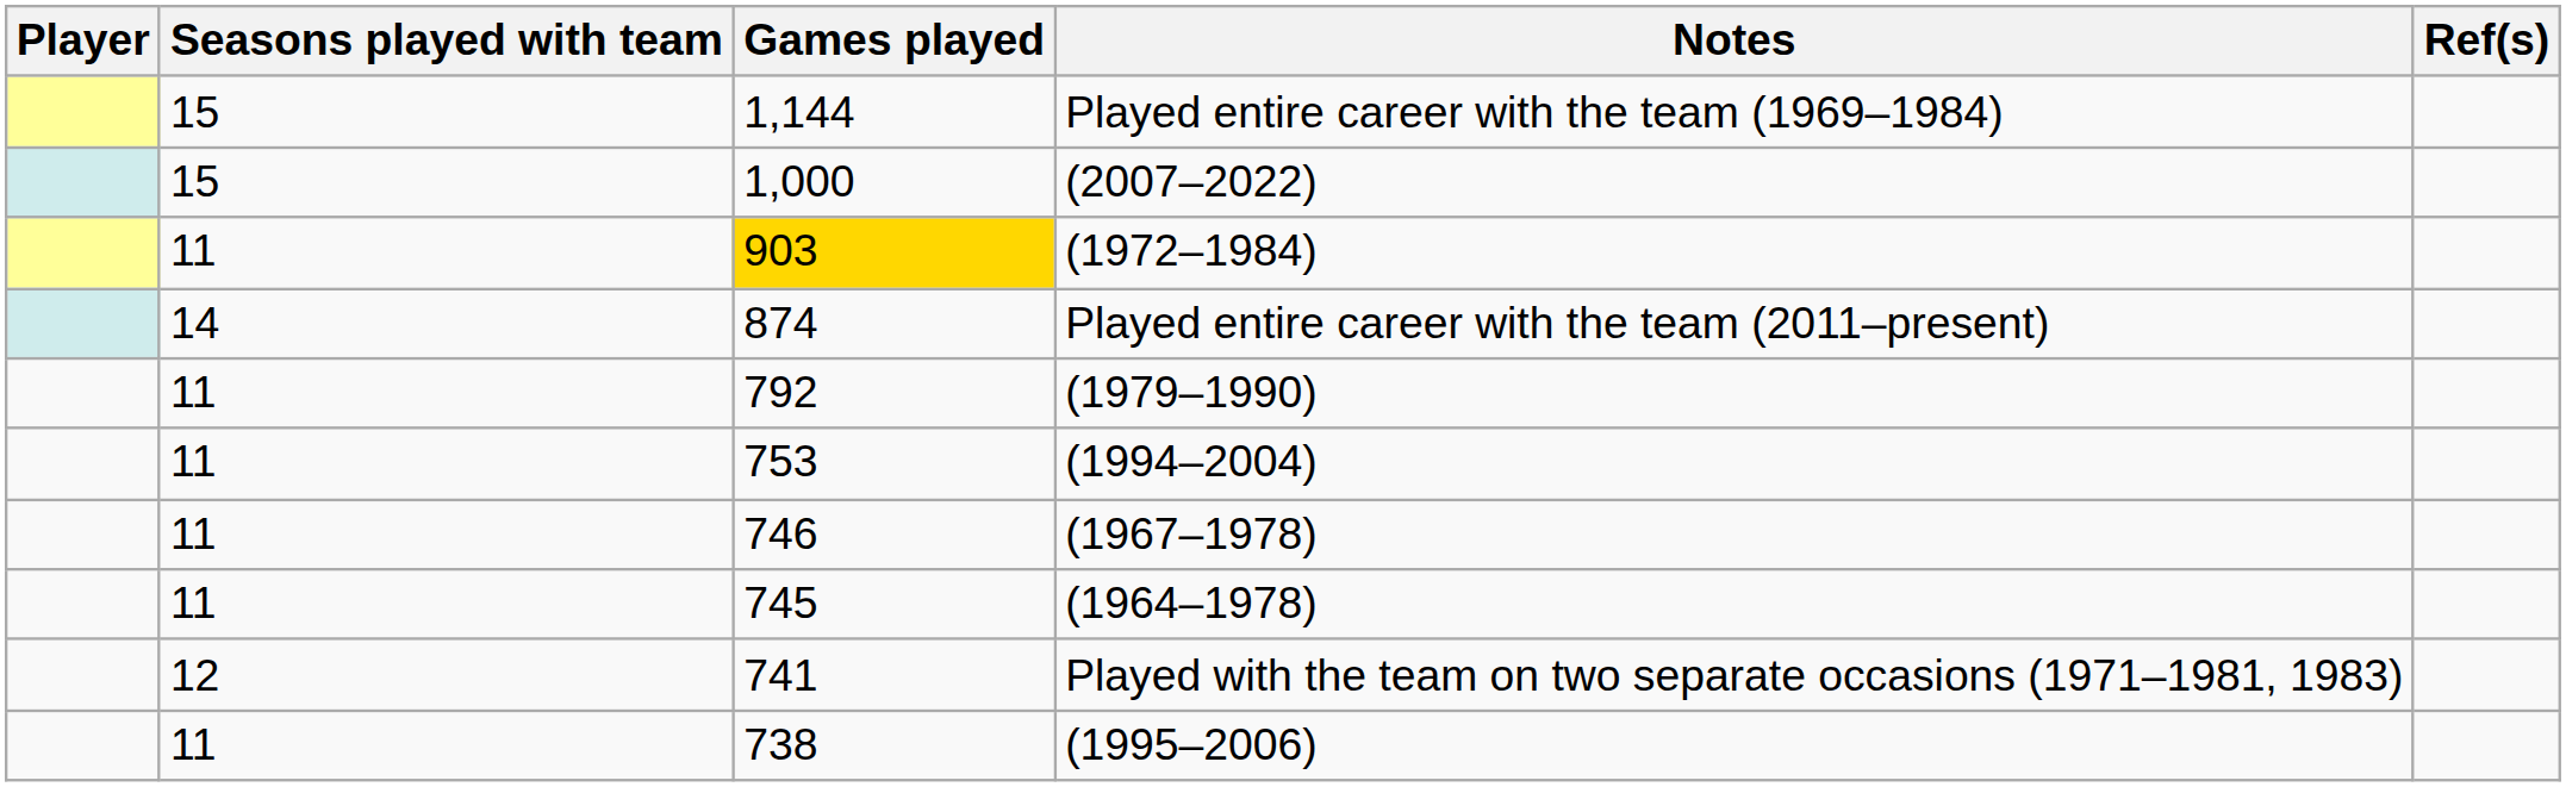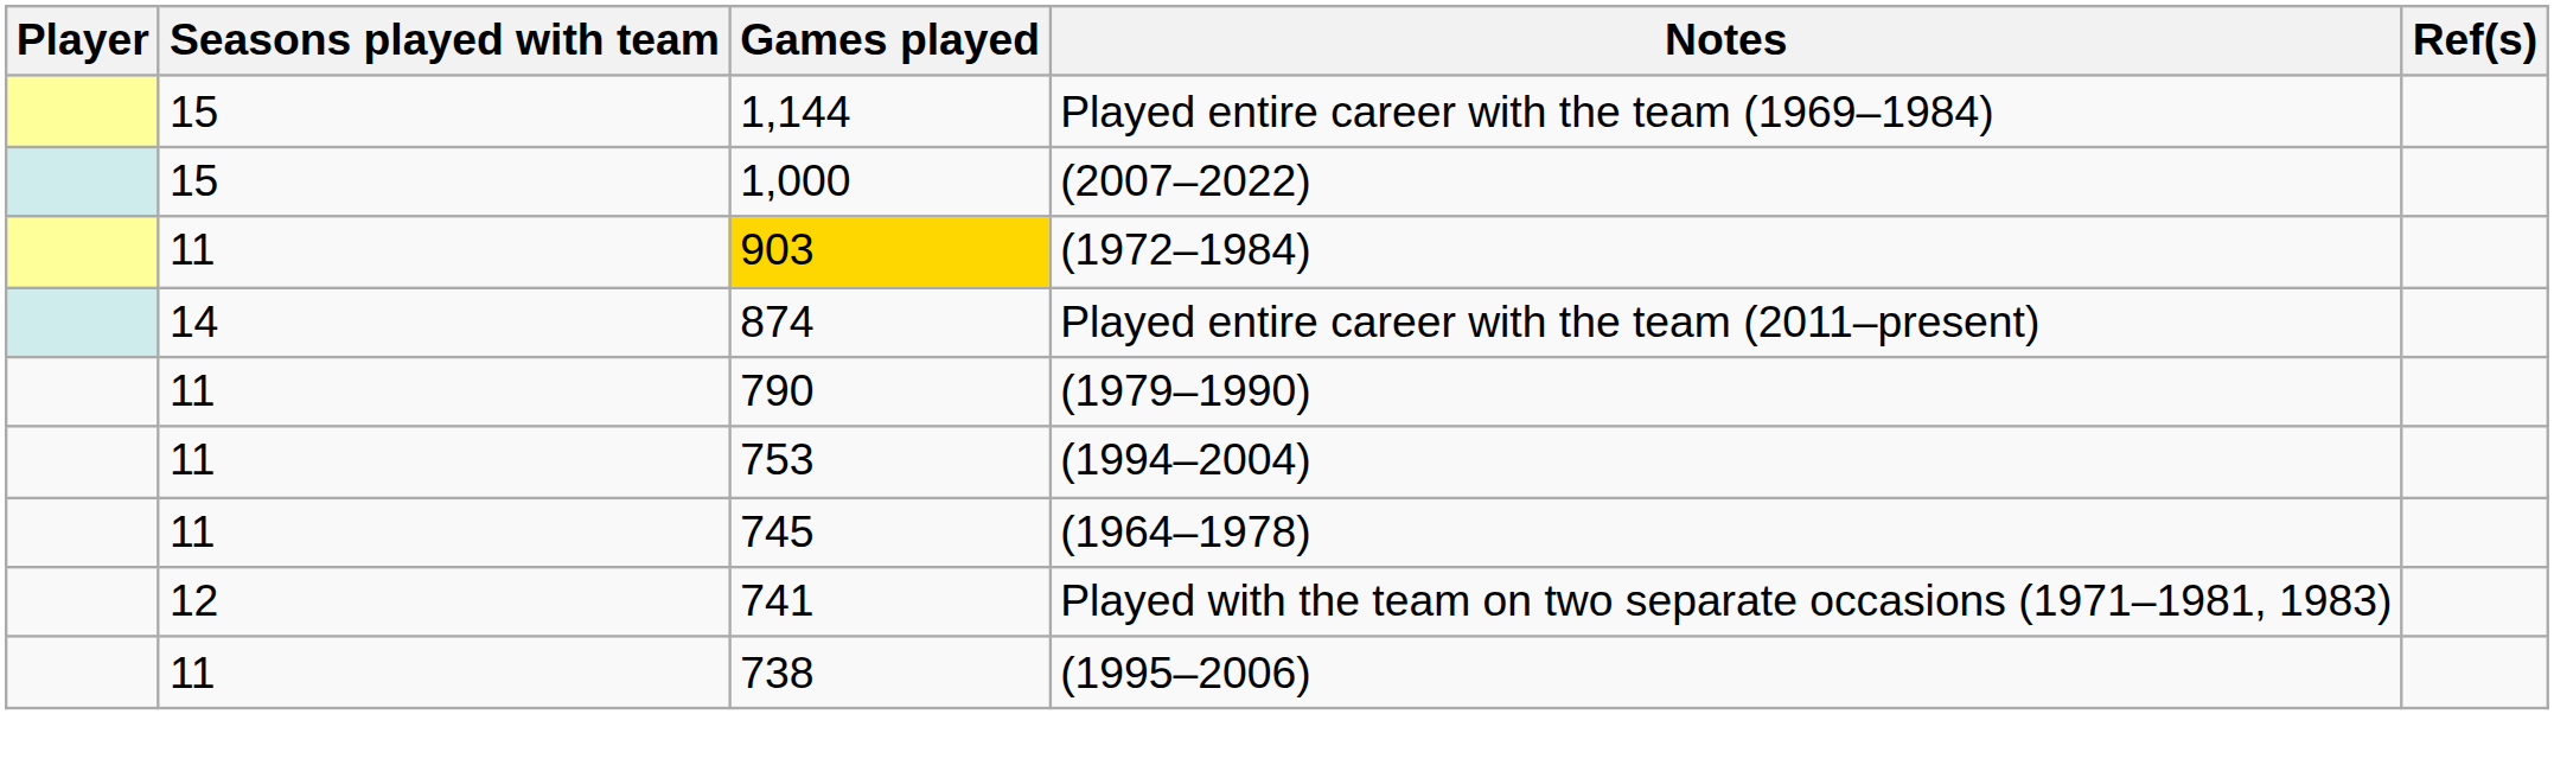 <table class="wikitable sortable plainrowheaders">
 <tr>
 <th scope="col">Player</th>
 <th scope="col">Seasons played with team</th>
 <th scope="col">Games played</th>
 <th scope="col">Notes</th>
 <th scope="col" class="unsortable">Ref(s)</th>
 </tr>
 <tr>
 <td style="background:#FFFF99"></td>
 <td>15</td>
 <td>1,144</td>
 <td>Played entire career with the team (1969–1984)</td>
 <td></td>
 </tr>
 <tr>
 <td style="background:#CFECEC"></td>
 <td>15</td>
 <td>1,000</td>
 <td>(2007–2022)</td>
 <td></td>
 </tr>
 <tr>
 <td style="background:#FFFF99"></td>
 <td>11</td>
 <td style="background: gold;">903</td>
 <td>(1972–1984)</td>
 <td></td>
 </tr>
 <tr>
 <td style="background:#CFECEC"></td>
 <td>14</td>
 <td>874</td>
 <td>Played entire career with the team (2011–present)</td>
 <td></td>
 </tr>
 <tr>
 <td></td>
 <td>11</td>
-<td>792</td>
+<td>790</td>
 <td>(1979–1990)</td>
 <td></td>
 </tr>
 <tr>
 <td></td>
 <td>11</td>
 <td>753</td>
 <td>(1994–2004)</td>
-<td></td>
-</tr>
-<tr>
-<td></td>
-<td>11</td>
-<td>746</td>
-<td>(1967–1978)</td>
 <td></td>
 </tr>
 <tr>
 <td></td>
 <td>11</td>
 <td>745</td>
 <td>(1964–1978)</td>
 <td></td>
 </tr>
 <tr>
 <td></td>
 <td>12</td>
 <td>741</td>
 <td>Played with the team on two separate occasions (1971–1981, 1983)</td>
 <td></td>
 </tr>
 <tr>
 <td></td>
 <td>11</td>
 <td>738</td>
 <td>(1995–2006)</td>
 <td></td>
 </tr>
 </table>
